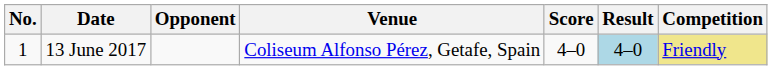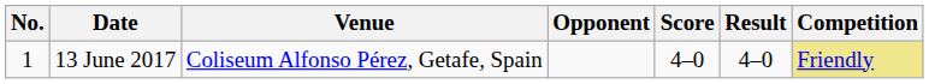 <table class="wikitable">
 <tr>
 <th>No.</th>
 <th>Date</th>
+<th>Venue</th>
 <th>Opponent</th>
-<th>Venue</th>
 <th>Score</th>
 <th>Result</th>
 <th>Competition</th>
 </tr>
 <tr>
 <td align=center>1</td>
 <td>13 June 2017</td>
+<td><a href='#'>Coliseum Alfonso Pérez</a>, Getafe, Spain</td>
 <td></td>
-<td><a href='#'>Coliseum Alfonso Pérez</a>, Getafe, Spain</td>
 <td align=center>4–0</td>
-<td align=center style="background: lightblue;">4–0</td>
+<td align=center>4–0</td>
 <td style="background: khaki;"><a href='#'>Friendly</a></td>
 </tr>
 </table>
